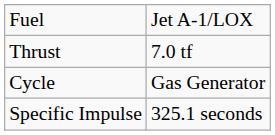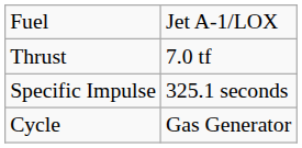 <table class="wikitable sortable">
 <tr>
 <td>Fuel</td>
 <td>Jet A-1/LOX</td>
 </tr>
 <tr>
 <td>Thrust</td>
 <td>7.0 tf</td>
 </tr>
 <tr>
+<td>Specific Impulse</td>
+<td>325.1 seconds</td>
+</tr>
+<tr>
 <td>Cycle</td>
 <td>Gas Generator</td>
 </tr>
-<tr>
-<td>Specific Impulse</td>
-<td>325.1 seconds</td>
-</tr>
 </table>
